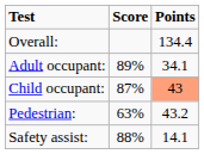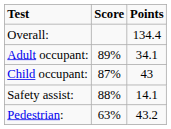 <table class="wikitable">
 <tr>
 <td><strong>Test</strong></td>
 <td><strong>Score</strong></td>
 <td><strong>Points</strong></td>
 </tr>
 <tr>
 <td>Overall:</td>
 <td></td>
 <td style="text-align:center;">134.4</td>
 </tr>
 <tr>
 <td><a href='#'>Adult</a> occupant:</td>
 <td style="text-align:center;">89%</td>
 <td style="text-align:center;">34.1</td>
 </tr>
 <tr>
 <td><a href='#'>Child</a> occupant:</td>
 <td style="text-align:center;">87%</td>
-<td style="background: lightsalmon; text-align:center;">43</td>
+<td style="text-align:center;">43</td>
+</tr>
+<tr>
+<td>Safety assist:</td>
+<td style="text-align:center;">88%</td>
+<td style="text-align:center;">14.1</td>
 </tr>
 <tr>
 <td><a href='#'>Pedestrian</a>:</td>
 <td style="text-align:center;">63%</td>
 <td style="text-align:center;">43.2</td>
 </tr>
-<tr>
-<td>Safety assist:</td>
-<td style="text-align:center;">88%</td>
-<td style="text-align:center;">14.1</td>
-</tr>
 </table>
